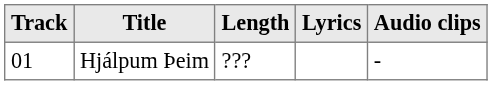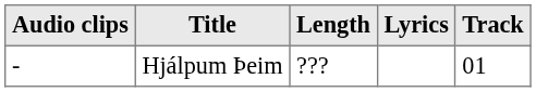 <table class="toccolours" border="1" cellpadding="4" style="border-collapse:collapse">
 <tr style="background-color:#e9e9e9" |>
-<th>Track</th>
+<th>Audio clips</th>
 <th>Title</th>
 <th>Length</th>
 <th>Lyrics</th>
-<th>Audio clips</th>
+<th>Track</th>
 </tr>
 <tr>
-<td>01</td>
+<td>-</td>
 <td>Hjálpum Þeim</td>
 <td>???</td>
 <td></td>
-<td>-</td>
+<td>01</td>
 </tr>
 </table>
